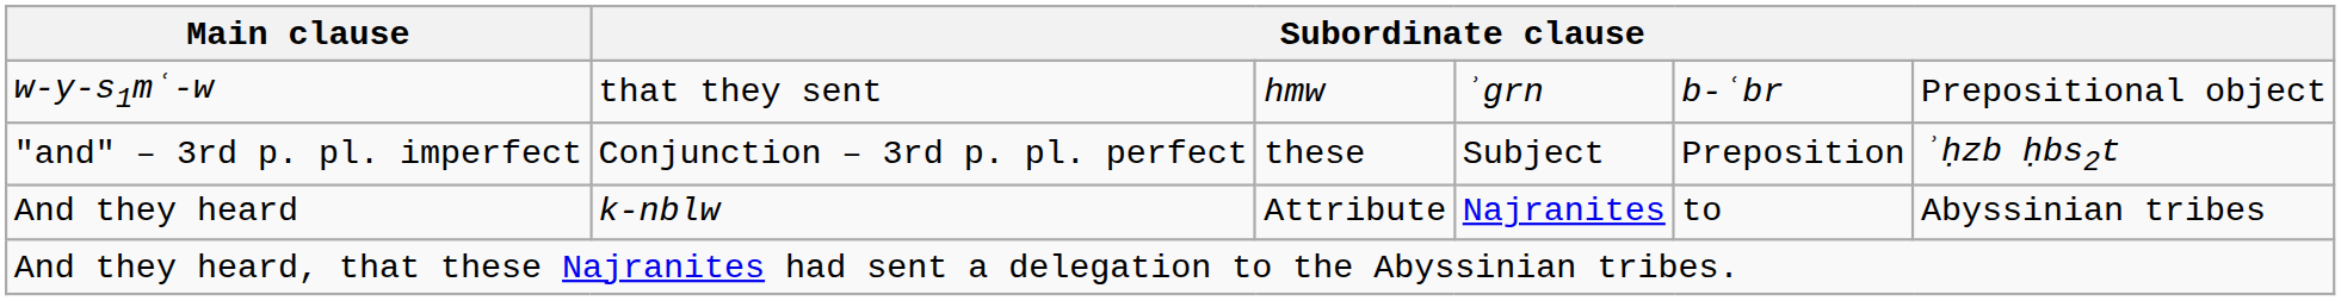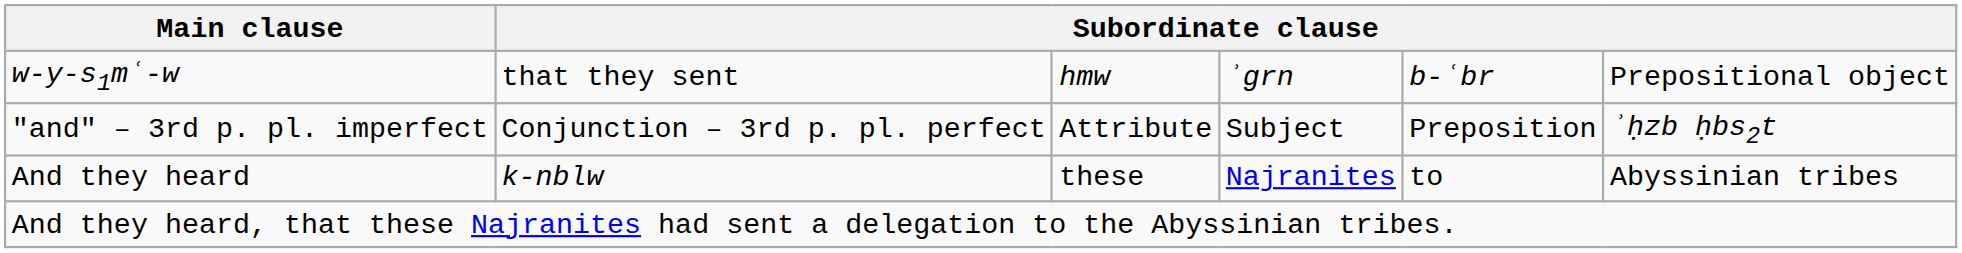 <table class="wikitable">
 <tr>
 <th>Main clause</th>
 <th colspan="6">Subordinate clause</th>
 </tr>
 <tr>
 <td><em> w-y-s<sub>1</sub>mʿ-w</em></td>
 <td>that they sent</td>
 <td><em> hmw</em></td>
 <td><em>ʾgrn</em></td>
 <td><em> b-ʿbr</em></td>
 <td>Prepositional object</td>
 </tr>
 <tr>
 <td>"and" – 3rd p. pl. imperfect</td>
 <td>Conjunction – 3rd p. pl. perfect</td>
-<td>these</td>
+<td>Attribute</td>
 <td>Subject</td>
 <td>Preposition</td>
 <td><em>ʾḥzb ḥbs<sub>2</sub>t</em></td>
 </tr>
 <tr>
 <td>And they heard</td>
 <td><em> k-nblw</em></td>
-<td>Attribute</td>
+<td>these</td>
 <td><a href='#'>Najranites</a></td>
 <td>to</td>
 <td>Abyssinian tribes</td>
 </tr>
 <tr>
 <td colspan="6">And they heard, that these <a href='#'>Najranites</a> had sent a delegation to the Abyssinian tribes.</td>
 </tr>
 </table>
